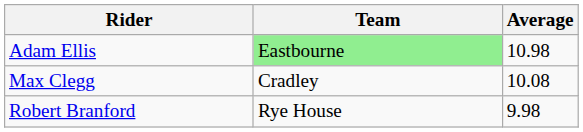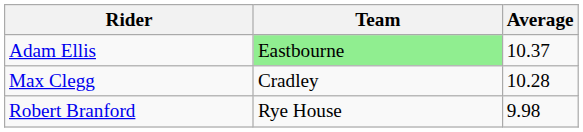 <table class="wikitable" style="font-size: 100%">
 <tr>
 <th width=200>Rider</th>
 <th width=200>Team</th>
 <th width=40>Average</th>
 </tr>
 <tr>
 <td align="left"><a href='#'>Adam Ellis</a></td>
 <td style="background: lightgreen;">Eastbourne</td>
-<td>10.98</td>
+<td>10.37</td>
 </tr>
 <tr>
 <td align="left"><a href='#'>Max Clegg</a></td>
 <td>Cradley</td>
-<td>10.08</td>
+<td>10.28</td>
 </tr>
 <tr>
 <td align="left"><a href='#'>Robert Branford</a></td>
 <td>Rye House</td>
 <td>9.98</td>
 </tr>
 </table>
